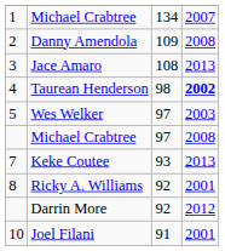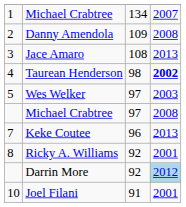 <table class="wikitable">
 <tr>
 </tr>
 <tr>
 <td>1</td>
 <td><a href='#'>Michael Crabtree</a></td>
 <td>134</td>
 <td><a href='#'>2007</a></td>
 </tr>
 <tr>
 <td>2</td>
 <td><a href='#'>Danny Amendola</a></td>
 <td>109</td>
 <td><a href='#'>2008</a></td>
 </tr>
 <tr>
 <td>3</td>
 <td><a href='#'>Jace Amaro</a></td>
 <td>108</td>
 <td><a href='#'>2013</a></td>
 </tr>
 <tr>
 <td>4</td>
 <td><a href='#'>Taurean Henderson</a></td>
 <td>98</td>
 <td><strong><a href='#'>2002</a></strong></td>
 </tr>
 <tr>
 <td>5</td>
 <td><a href='#'>Wes Welker</a></td>
 <td>97</td>
 <td><a href='#'>2003</a></td>
 </tr>
 <tr>
 <td></td>
 <td><a href='#'>Michael Crabtree</a></td>
 <td>97</td>
 <td><a href='#'>2008</a></td>
 </tr>
 <tr>
 <td>7</td>
 <td><a href='#'>Keke Coutee</a></td>
-<td>93</td>
+<td>96</td>
 <td><a href='#'>2013</a></td>
 </tr>
 <tr>
 <td>8</td>
 <td><a href='#'>Ricky A. Williams</a></td>
 <td>92</td>
 <td><a href='#'>2001</a></td>
 </tr>
 <tr>
 <td></td>
 <td>Darrin More</td>
 <td>92</td>
-<td><a href='#'>2012</a></td>
+<td style="background: lightblue;"><a href='#'>2012</a></td>
 </tr>
 <tr>
 <td>10</td>
 <td><a href='#'>Joel Filani</a></td>
 <td>91</td>
 <td><a href='#'>2001</a></td>
 </tr>
 </table>
